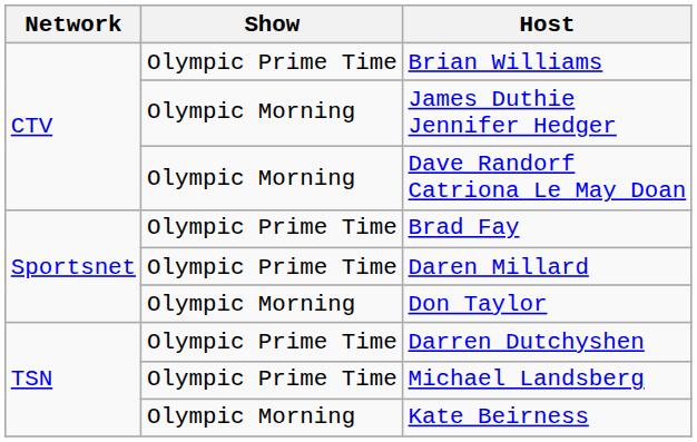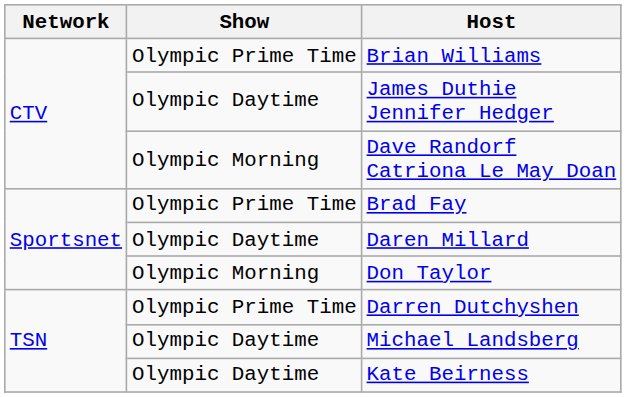 <table class="wikitable">
 <tr>
 <th>Network</th>
 <th>Show</th>
 <th>Host</th>
 </tr>
 <tr>
 <td rowspan="3"><a href='#'>CTV</a></td>
 <td>Olympic Prime Time</td>
 <td><a href='#'>Brian Williams</a></td>
 </tr>
 <tr>
-<td>Olympic Morning</td>
+<td>Olympic Daytime</td>
 <td><a href='#'>James Duthie</a><br><a href='#'>Jennifer Hedger</a></td>
 </tr>
 <tr>
 <td>Olympic Morning</td>
 <td><a href='#'>Dave Randorf</a><br><a href='#'>Catriona Le May Doan</a></td>
 </tr>
 <tr>
 <td rowspan="3"><a href='#'>Sportsnet</a></td>
 <td>Olympic Prime Time</td>
 <td><a href='#'>Brad Fay</a></td>
 </tr>
 <tr>
-<td>Olympic Prime Time</td>
+<td>Olympic Daytime</td>
 <td><a href='#'>Daren Millard</a></td>
 </tr>
 <tr>
 <td>Olympic Morning</td>
 <td><a href='#'>Don Taylor</a></td>
 </tr>
 <tr>
 <td rowspan="3"><a href='#'>TSN</a></td>
 <td>Olympic Prime Time</td>
 <td><a href='#'>Darren Dutchyshen</a></td>
 </tr>
 <tr>
-<td>Olympic Prime Time</td>
+<td>Olympic Daytime</td>
 <td><a href='#'>Michael Landsberg</a></td>
 </tr>
 <tr>
-<td>Olympic Morning</td>
+<td>Olympic Daytime</td>
 <td><a href='#'>Kate Beirness</a></td>
 </tr>
 </table>
